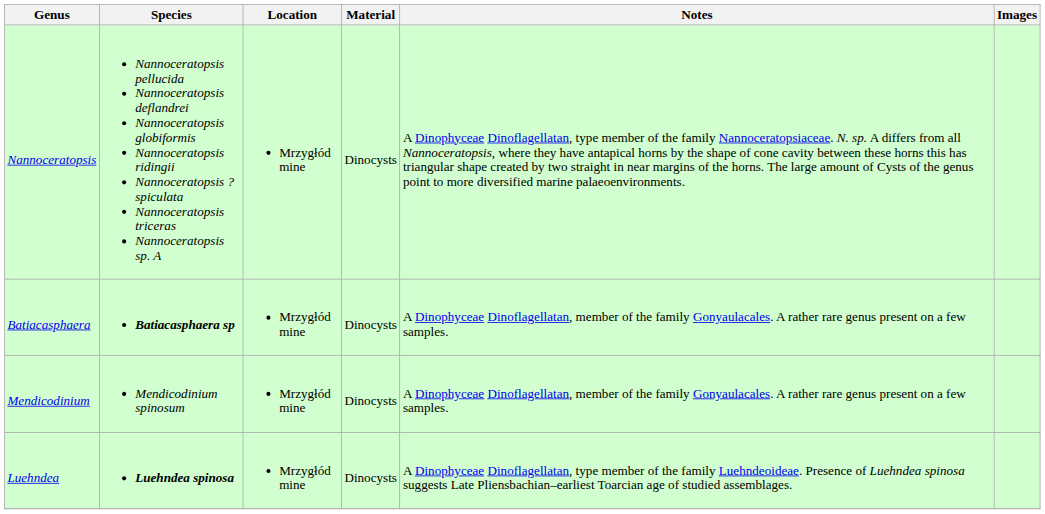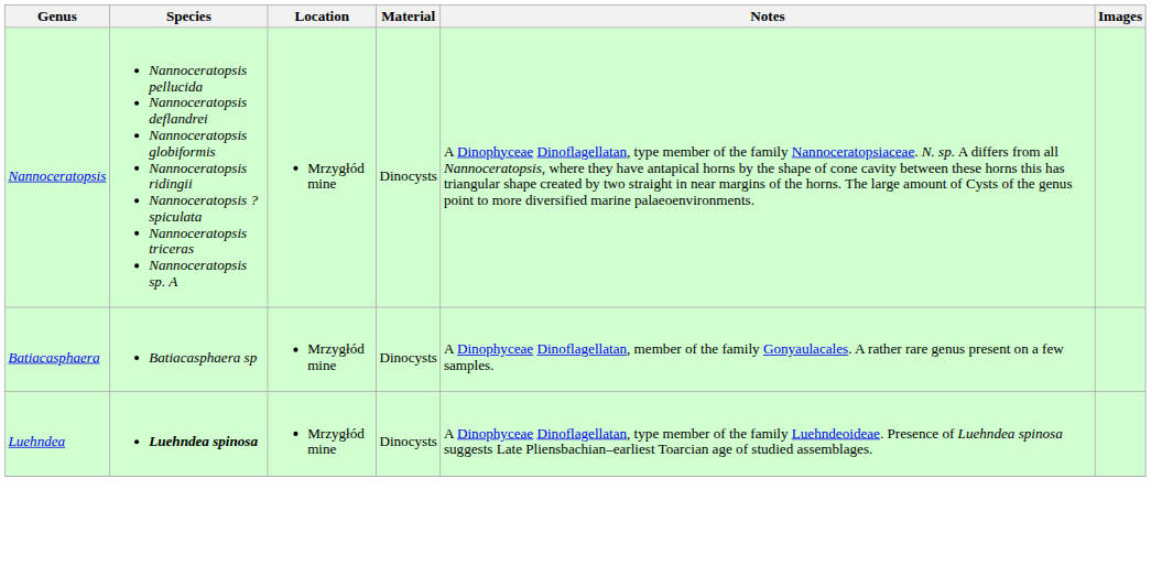 <table class="wikitable" align="center" width="100%">
 <tr>
 <th>Genus</th>
 <th>Species</th>
 <th>Location</th>
 <th>Material</th>
 <th>Notes</th>
 <th>Images</th>
 </tr>
 <tr>
 <td style="background:#D1FFCF;"><br><em><a href='#'>Nannoceratopsis</a></em></td>
 <td style="background:#D1FFCF;"><br><ul><li><em>Nannoceratopsis pellucida</em></li><li><em>Nannoceratopsis deflandrei</em></li><li><em>Nannoceratopsis globiformis</em></li><li><em>Nannoceratopsis ridingii</em></li><li><em>Nannoceratopsis ?spiculata</em></li><li><em>Nannoceratopsis triceras</em></li><li><em>Nannoceratopsis sp. A</em></li></ul></td>
 <td style="background:#D1FFCF;"><br><ul><li>Mrzygłód mine</li></ul></td>
 <td style="background:#D1FFCF;"><br>Dinocysts</td>
 <td style="background:#D1FFCF;"><br>A <a href='#'>Dinophyceae</a> <a href='#'>Dinoflagellatan</a>, type member of the family <a href='#'>Nannoceratopsiaceae</a>. <em>N. sp.</em> A differs from all <em>Nannoceratopsis</em>, where they have antapical horns by the shape of cone cavity between these horns this has triangular shape created by two straight in near margins of the horns. The large amount of Cysts of the genus point to more diversified marine palaeoenvironments.</td>
 <td style="background:#D1FFCF;"></td>
 </tr>
 <tr>
 <td style="background:#D1FFCF;"><br><em><a href='#'>Batiacasphaera</a></em></td>
-<td style="background:#D1FFCF;"><strong><br><ul><li><em>Batiacasphaera sp</em></li></ul></strong></td>
-<td style="background:#D1FFCF;"><br><ul><li>Mrzygłód mine</li></ul></td>
-<td style="background:#D1FFCF;"><br>Dinocysts</td>
-<td style="background:#D1FFCF;"><br>A <a href='#'>Dinophyceae</a> <a href='#'>Dinoflagellatan</a>, member of the family <a href='#'>Gonyaulacales</a>. A rather rare genus present on a few samples.</td>
-<td style="background:#D1FFCF;"></td>
-</tr>
-<tr>
-<td style="background:#D1FFCF;"><br><em><a href='#'>Mendicodinium</a></em></td>
-<td style="background:#D1FFCF;"><br><ul><li><em>Mendicodinium spinosum</em></li></ul></td>
+<td style="background:#D1FFCF;"><br><ul><li><em>Batiacasphaera sp</em></li></ul></td>
 <td style="background:#D1FFCF;"><br><ul><li>Mrzygłód mine</li></ul></td>
 <td style="background:#D1FFCF;"><br>Dinocysts</td>
 <td style="background:#D1FFCF;"><br>A <a href='#'>Dinophyceae</a> <a href='#'>Dinoflagellatan</a>, member of the family <a href='#'>Gonyaulacales</a>. A rather rare genus present on a few samples.</td>
 <td style="background:#D1FFCF;"></td>
 </tr>
 <tr>
 <td style="background:#D1FFCF;"><br><em><a href='#'>Luehndea</a></em></td>
 <td style="background:#D1FFCF;"><strong><br><ul><li><em>Luehndea spinosa</em></li></ul></strong></td>
 <td style="background:#D1FFCF;"><br><ul><li>Mrzygłód mine</li></ul></td>
 <td style="background:#D1FFCF;"><br>Dinocysts</td>
 <td style="background:#D1FFCF;"><br>A <a href='#'>Dinophyceae</a> <a href='#'>Dinoflagellatan</a>, type member of the family <a href='#'>Luehndeoideae</a>.  Presence of <em>Luehndea spinosa</em> suggests Late Pliensbachian–earliest Toarcian age of studied assemblages.</td>
 <td style="background:#D1FFCF;"></td>
 </tr>
 <tr>
 </tr>
 </table>
